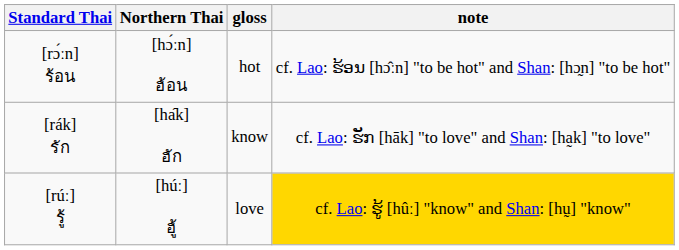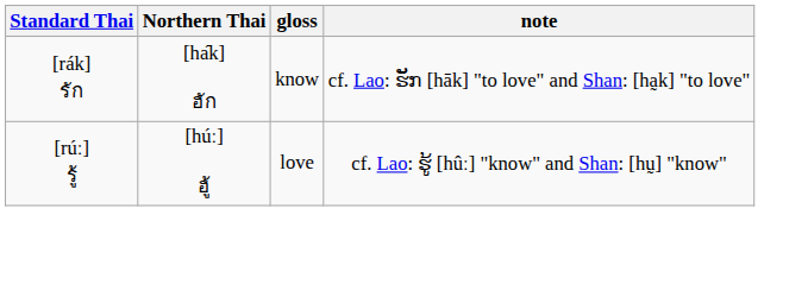 <table class="wikitable" style="text-align:center">
 <tr>
 <th><a href='#'>Standard Thai</a></th>
 <th>Northern Thai</th>
 <th>gloss</th>
 <th>note</th>
-</tr>
-<tr>
-<td>[rɔ́ːn]<br>ร้อน</td>
-<td>[hɔ́ːn]<br><br>ฮ้อน</td>
-<td>hot</td>
-<td>cf. <a href='#'>Lao</a>: ຮ້ອນ [hɔ̂ːn] "to be hot" and <a href='#'>Shan</a>:  [hɔ̰n] "to be hot"</td>
 </tr>
 <tr>
 <td>[rák]<br>รัก</td>
 <td>[ha᷇k]<br><br>ฮัก</td>
 <td>know</td>
 <td>cf. <a href='#'>Lao</a>: ຮັກ [hāk] "to love" and <a href='#'>Shan</a>:  [ha̰k] "to love"</td>
 </tr>
 <tr>
 <td>[rúː]<br>รู้</td>
 <td>[húː]<br><br>ฮู้</td>
 <td>love</td>
-<td style="background: gold;">cf. <a href='#'>Lao</a>: ຮູ້ [hûː] "know" and <a href='#'>Shan</a>:  [hṵ] "know"</td>
+<td>cf. <a href='#'>Lao</a>: ຮູ້ [hûː] "know" and <a href='#'>Shan</a>:  [hṵ] "know"</td>
 </tr>
 </table>
